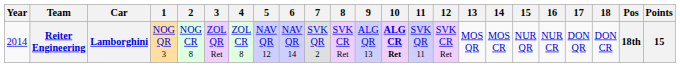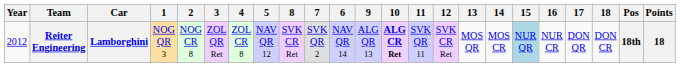 <table class="wikitable" style="text-align:center; font-size:90%;">
 <tr>
 <th>Year</th>
 <th>Team</th>
 <th>Car</th>
 <th>1</th>
 <th>2</th>
 <th>3</th>
 <th>4</th>
 <th>5</th>
+<th>8</th>
+<th>7</th>
 <th>6</th>
-<th>7</th>
-<th>8</th>
 <th>9</th>
 <th>10</th>
 <th>11</th>
 <th>12</th>
 <th>13</th>
 <th>14</th>
 <th>15</th>
 <th>16</th>
 <th>17</th>
 <th>18</th>
 <th>Pos</th>
 <th>Points</th>
 </tr>
 <tr>
-<td><a href='#'>2014</a></td>
+<td><a href='#'>2012</a></td>
 <th><a href='#'>Reiter Engineering</a></th>
 <th><a href='#'>Lamborghini</a></th>
 <td style="background:#ffdf9f;"><a href='#'>NOG<br>QR</a><br><small>3<br></small></td>
 <td style="background:#dfffdf;"><a href='#'>NOG<br>CR</a><br><small>8<br></small></td>
 <td style="background:#efcfff;"><a href='#'>ZOL<br>QR</a><br><small>Ret<br></small></td>
 <td style="background:#dfffdf;"><a href='#'>ZOL<br>CR</a><br><small>8<br></small></td>
 <td style="background:#cfcfff;"><a href='#'>NAV<br>QR</a><br><small>12<br></small></td>
+<td style="background:#efcfff;"><a href='#'>SVK<br>CR</a><br><small>Ret<br></small></td>
+<td style="background:#dfdfdf;"><a href='#'>SVK<br>QR</a><br><small>2<br></small></td>
 <td style="background:#cfcfff;"><a href='#'>NAV<br>QR</a><br><small>14<br></small></td>
-<td style="background:#dfdfdf;"><a href='#'>SVK<br>QR</a><br><small>2<br></small></td>
-<td style="background:#efcfff;"><a href='#'>SVK<br>CR</a><br><small>Ret<br></small></td>
 <td style="background:#cfcfff;"><a href='#'>ALG<br>QR</a><br><small>13<br></small></td>
 <td style="background:#efcfff;"><strong><a href='#'>ALG<br>CR</a><br><small>Ret<br></small></strong></td>
 <td style="background:#cfcfff;"><a href='#'>SVK<br>QR</a><br><small>11<br></small></td>
 <td style="background:#efcfff;"><a href='#'>SVK<br>CR</a><br><small>Ret<br></small></td>
 <td><a href='#'>MOS<br>QR</a></td>
 <td><a href='#'>MOS<br>CR</a></td>
-<td><a href='#'>NUR<br>QR</a></td>
+<td style="background: lightblue;"><a href='#'>NUR<br>QR</a></td>
 <td><a href='#'>NUR<br>CR</a></td>
 <td><a href='#'>DON<br>QR</a></td>
 <td><a href='#'>DON<br>CR</a></td>
 <th>18th</th>
-<th>15</th>
+<th>18</th>
 </tr>
 </table>
